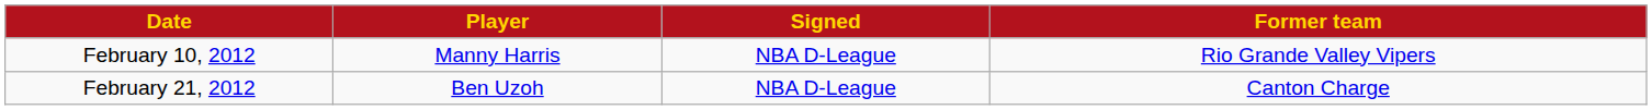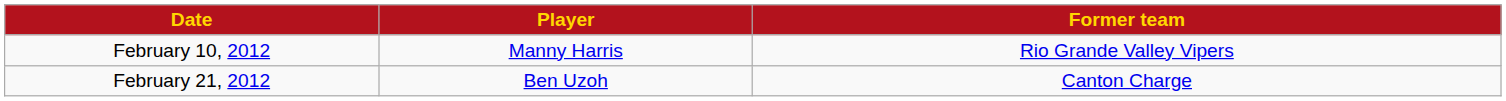 <table class="wikitable sortable sortable">
 <tr>
 <th style="background:#B3121D; color:gold" width="10%">Date</th>
 <th style="background:#B3121D; color:gold" width="10%">Player</th>
-<th style="background:#B3121D; color:gold" width="10%">Signed</th>
 <th style="background:#B3121D; color:gold" width="20%">Former team</th>
 </tr>
 <tr style="text-align: center">
 <td>February 10, <a href='#'>2012</a></td>
 <td><a href='#'>Manny Harris</a></td>
-<td><a href='#'>NBA D-League</a></td>
 <td><a href='#'>Rio Grande Valley Vipers</a></td>
 </tr>
 <tr style="text-align: center">
 <td>February 21, <a href='#'>2012</a></td>
 <td><a href='#'>Ben Uzoh</a></td>
-<td><a href='#'>NBA D-League</a></td>
 <td><a href='#'>Canton Charge</a></td>
 </tr>
 </table>
